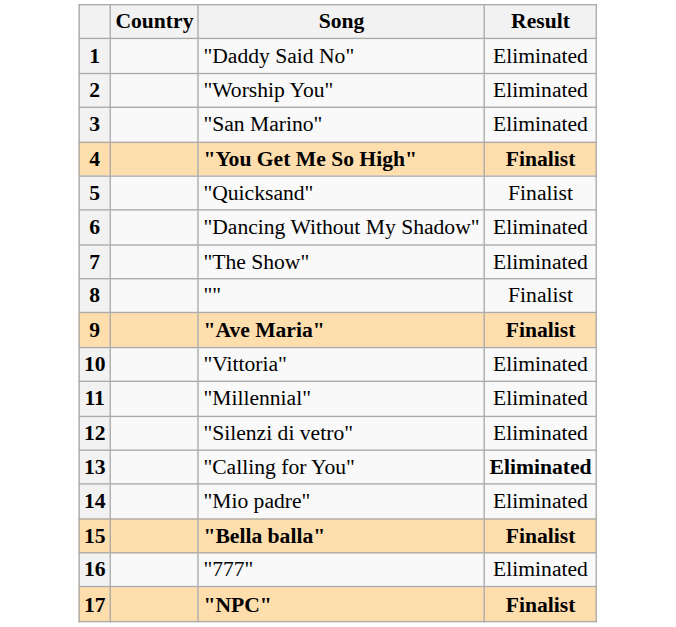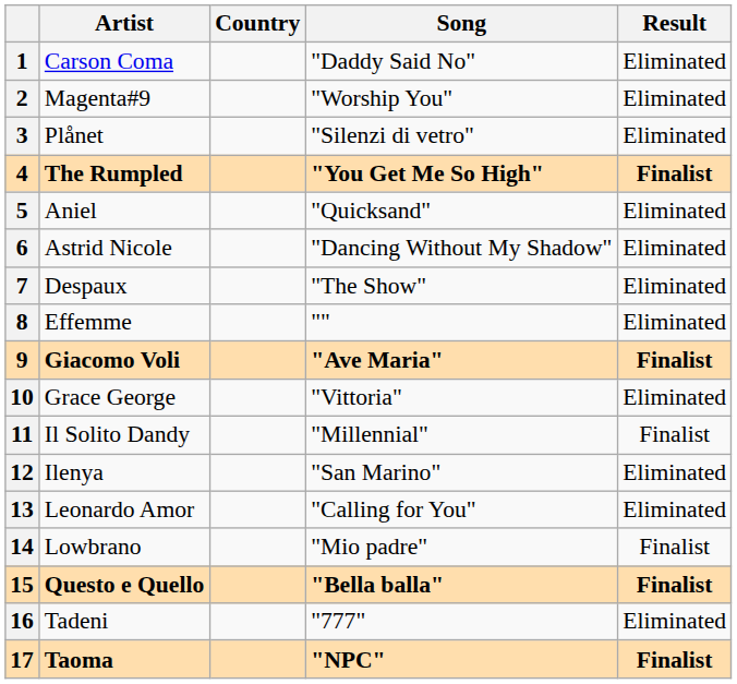 <table class="sortable wikitable plainrowheaders" style="margin: 1em auto 1em auto; text-align:center;">
 <tr>
 <th></th>
+<th>Artist</th>
 <th>Country</th>
 <th>Song</th>
 <th>Result</th>
 </tr>
 <tr>
 <th scope="row" style="text-align:center;">1</th>
+<td align="left"><a href='#'>Carson Coma</a></td>
 <td align="left"></td>
 <td align="left">"Daddy Said No"</td>
 <td>Eliminated</td>
 </tr>
 <tr>
 <th scope="row" style="text-align:center;">2</th>
+<td align="left">Magenta#9</td>
 <td align="left"></td>
 <td align="left">"Worship You"</td>
 <td>Eliminated</td>
 </tr>
 <tr>
 <th scope="row" style="text-align:center;">3</th>
+<td align="left">Plånet</td>
 <td align="left"></td>
-<td align="left">"San Marino"</td>
+<td align="left">"Silenzi di vetro"</td>
 <td>Eliminated</td>
 </tr>
 <tr style="font-weight:bold; background:navajowhite;">
 <th scope="row" style="text-align:center; font-weight:bold; background:navajowhite;">4</th>
+<td align="left">The Rumpled</td>
 <td align="left"></td>
 <td align="left">"You Get Me So High"</td>
 <td data-sort-value="1">Finalist</td>
 </tr>
 <tr>
 <th scope="row" style="text-align:center;">5</th>
+<td align="left">Aniel</td>
 <td align="left"></td>
 <td align="left">"Quicksand"</td>
-<td data-sort-value="1">Finalist</td>
+<td data-sort-value="2">Eliminated</td>
 </tr>
 <tr>
 <th scope="row" style="text-align:center;">6</th>
+<td align="left">Astrid Nicole</td>
 <td align="left"></td>
 <td align="left">"Dancing Without My Shadow"</td>
 <td data-sort-value="2">Eliminated</td>
 </tr>
 <tr>
 <th scope="row" style="text-align:center;">7</th>
+<td align="left">Despaux</td>
 <td align="left"></td>
 <td align="left">"The Show"</td>
 <td data-sort-value="2">Eliminated</td>
 </tr>
 <tr>
 <th scope="row" style="text-align:center;">8</th>
+<td align="left">Effemme</td>
 <td align="left"></td>
 <td align="left">""</td>
-<td data-sort-value="1">Finalist</td>
+<td data-sort-value="2">Eliminated</td>
 </tr>
 <tr style="font-weight:bold; background:navajowhite;">
 <th scope="row" style="text-align:center; font-weight:bold; background:navajowhite;">9</th>
+<td align="left">Giacomo Voli</td>
 <td align="left"></td>
 <td align="left">"Ave Maria"</td>
 <td data-sort-value="1">Finalist</td>
 </tr>
 <tr>
 <th scope="row" style="text-align:center;">10</th>
+<td align="left">Grace George</td>
 <td align="left"></td>
 <td align="left">"Vittoria"</td>
 <td data-sort-value="2">Eliminated</td>
 </tr>
 <tr>
 <th scope="row" style="text-align:center;">11</th>
+<td align="left">Il Solito Dandy</td>
 <td align="left"></td>
 <td align="left">"Millennial"</td>
-<td data-sort-value="2">Eliminated</td>
+<td data-sort-value="1">Finalist</td>
 </tr>
 <tr>
 <th scope="row" style="text-align:center;">12</th>
+<td align="left">Ilenya</td>
 <td align="left"></td>
-<td align="left">"Silenzi di vetro"</td>
+<td align="left">"San Marino"</td>
 <td data-sort-value="2">Eliminated</td>
 </tr>
 <tr>
 <th scope="row" style="text-align:center;">13</th>
+<td align="left">Leonardo Amor</td>
 <td align="left"></td>
 <td align="left">"Calling for You"</td>
-<td data-sort-value="2"><strong>Eliminated</strong></td>
+<td data-sort-value="2">Eliminated</td>
 </tr>
 <tr>
 <th scope="row" style="text-align:center;">14</th>
+<td align="left">Lowbrano</td>
 <td align="left"></td>
 <td align="left">"Mio padre"</td>
-<td data-sort-value="2">Eliminated</td>
+<td data-sort-value="1">Finalist</td>
 </tr>
 <tr style="font-weight:bold; background:navajowhite;">
 <th scope="row" style="text-align:center; font-weight:bold; background:navajowhite;">15</th>
+<td align="left">Questo e Quello</td>
 <td align="left"></td>
 <td align="left">"Bella balla"</td>
 <td data-sort-value="1">Finalist</td>
 </tr>
 <tr>
 <th scope="row" style="text-align:center;">16</th>
+<td align="left">Tadeni</td>
 <td align="left"></td>
 <td align="left">"777"</td>
 <td data-sort-value="2">Eliminated</td>
 </tr>
 <tr style="font-weight:bold; background:navajowhite;">
 <th scope="row" style="text-align:center; font-weight:bold; background:navajowhite;">17</th>
+<td align="left">Taoma</td>
 <td align="left"></td>
 <td align="left">"NPC"</td>
 <td data-sort-value="1">Finalist</td>
 </tr>
 </table>
